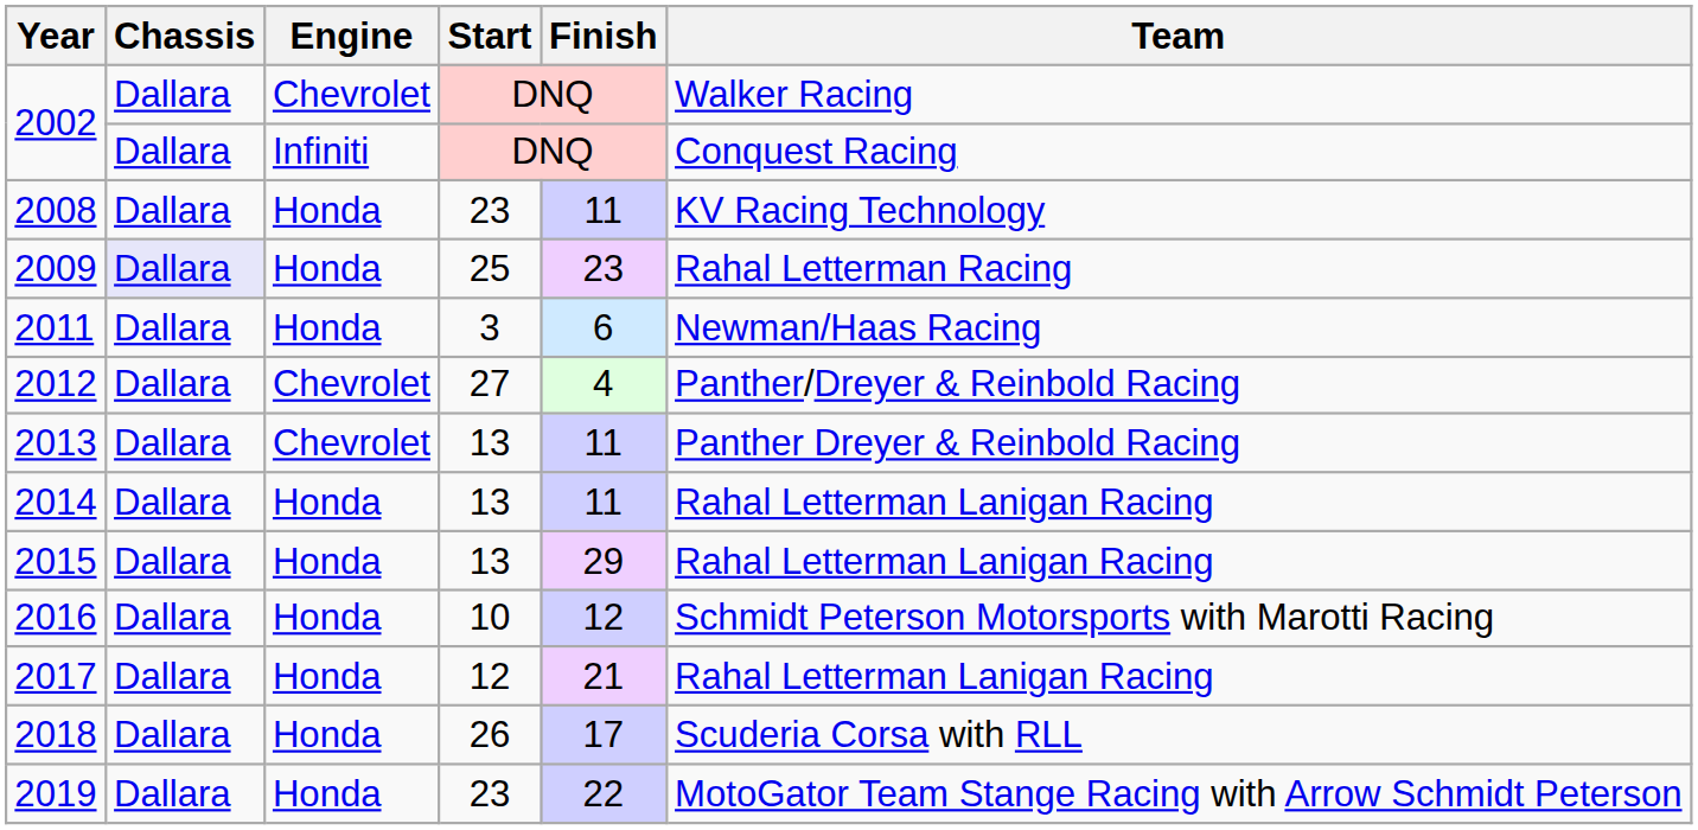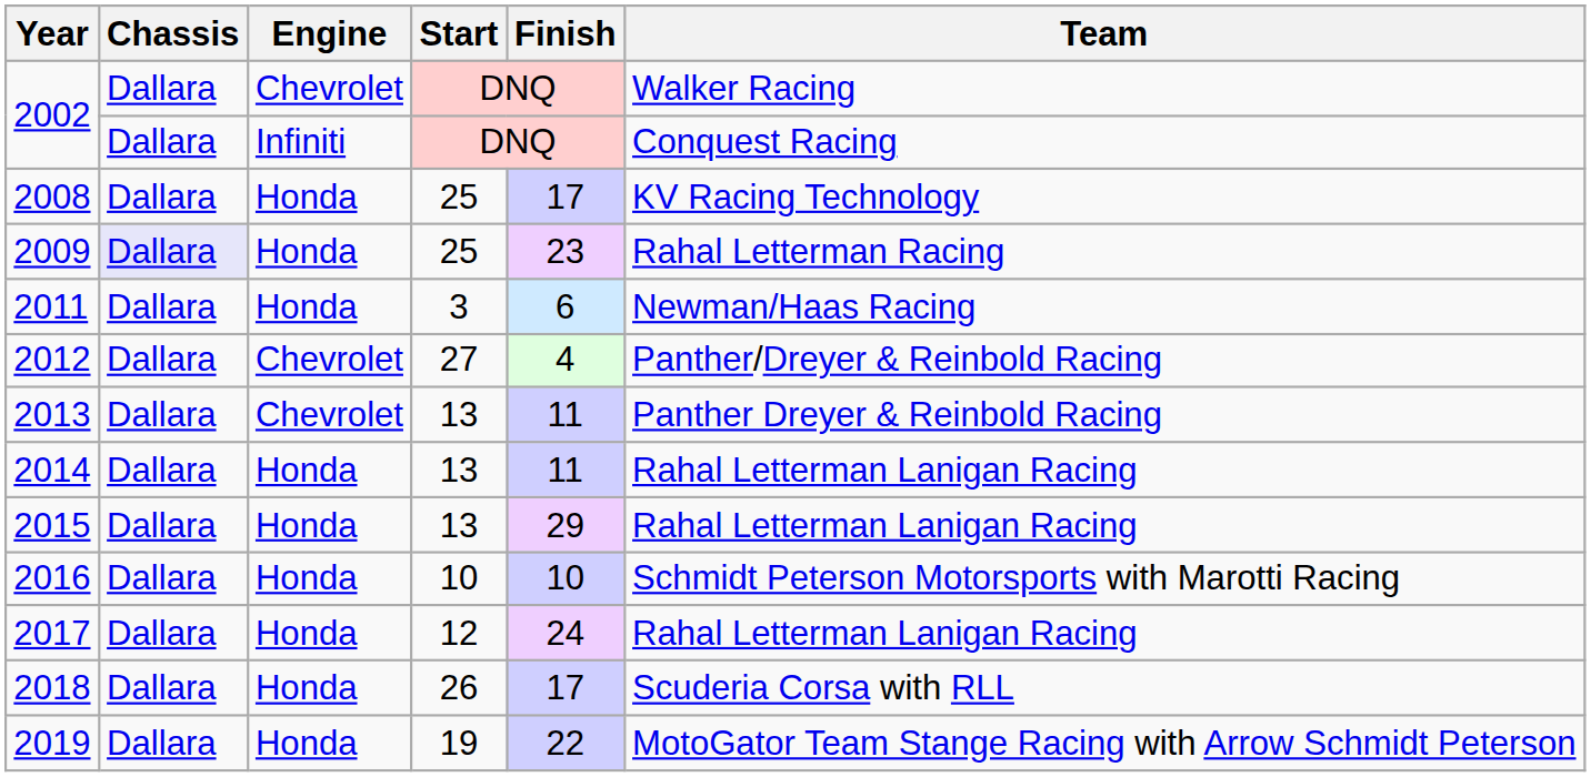 <table class="wikitable" style="font-size: 90%;">
 <tr>
 <th>Year</th>
 <th>Chassis</th>
 <th>Engine</th>
 <th>Start</th>
 <th>Finish</th>
 <th>Team</th>
 </tr>
 <tr>
 <td rowspan=2><a href='#'>2002</a></td>
 <td><a href='#'>Dallara</a></td>
 <td><a href='#'>Chevrolet</a></td>
 <td colspan=2 align=center style="background:#ffcfcf;">DNQ</td>
 <td><a href='#'>Walker Racing</a></td>
 </tr>
 <tr>
 <td><a href='#'>Dallara</a></td>
 <td><a href='#'>Infiniti</a></td>
 <td colspan=2 align=center style="background:#ffcfcf;">DNQ</td>
 <td><a href='#'>Conquest Racing</a></td>
 </tr>
 <tr>
 <td><a href='#'>2008</a></td>
 <td><a href='#'>Dallara</a></td>
 <td><a href='#'>Honda</a></td>
-<td align=center>23</td>
-<td align=center style="background:#cfcfff;">11</td>
+<td align=center>25</td>
+<td align=center style="background:#cfcfff;">17</td>
 <td><a href='#'>KV Racing Technology</a></td>
 </tr>
 <tr>
 <td><a href='#'>2009</a></td>
 <td style="background: lavender;"><a href='#'>Dallara</a></td>
 <td><a href='#'>Honda</a></td>
 <td align=center>25</td>
 <td align=center style="background:#efcfff;">23</td>
 <td><a href='#'>Rahal Letterman Racing</a></td>
 </tr>
 <tr>
 <td><a href='#'>2011</a></td>
 <td><a href='#'>Dallara</a></td>
 <td><a href='#'>Honda</a></td>
 <td align=center>3</td>
 <td align=center style="background:#CFEAFF;">6</td>
 <td><a href='#'>Newman/Haas Racing</a></td>
 </tr>
 <tr>
 <td><a href='#'>2012</a></td>
 <td><a href='#'>Dallara</a></td>
 <td><a href='#'>Chevrolet</a></td>
 <td align=center>27</td>
 <td align=center style="background:#DFFFDF;">4</td>
 <td><a href='#'>Panther</a>/<a href='#'>Dreyer & Reinbold Racing</a></td>
 </tr>
 <tr>
 <td><a href='#'>2013</a></td>
 <td><a href='#'>Dallara</a></td>
 <td><a href='#'>Chevrolet</a></td>
 <td align=center>13</td>
 <td align=center style="background:#cfcfff;">11</td>
 <td nowrap><a href='#'>Panther Dreyer & Reinbold Racing</a></td>
 </tr>
 <tr>
 <td><a href='#'>2014</a></td>
 <td><a href='#'>Dallara</a></td>
 <td><a href='#'>Honda</a></td>
 <td align=center>13</td>
 <td align=center style="background:#CFCFFF;">11</td>
 <td nowrap><a href='#'>Rahal Letterman Lanigan Racing</a></td>
 </tr>
 <tr>
 <td><a href='#'>2015</a></td>
 <td><a href='#'>Dallara</a></td>
 <td><a href='#'>Honda</a></td>
 <td align=center>13</td>
 <td align=center style="background:#EFCFFF;">29</td>
 <td><a href='#'>Rahal Letterman Lanigan Racing</a></td>
 </tr>
 <tr>
 <td><a href='#'>2016</a></td>
 <td><a href='#'>Dallara</a></td>
 <td><a href='#'>Honda</a></td>
 <td align=center>10</td>
-<td align=center style="background:#CFCFFF;">12</td>
+<td align=center style="background:#CFCFFF;">10</td>
 <td><a href='#'>Schmidt Peterson Motorsports</a> with Marotti Racing</td>
 </tr>
 <tr>
 <td><a href='#'>2017</a></td>
 <td><a href='#'>Dallara</a></td>
 <td><a href='#'>Honda</a></td>
 <td align=center>12</td>
-<td align=center style="background:#EFCFFF;">21</td>
+<td align=center style="background:#EFCFFF;">24</td>
 <td><a href='#'>Rahal Letterman Lanigan Racing</a></td>
 </tr>
 <tr>
 <td><a href='#'>2018</a></td>
 <td><a href='#'>Dallara</a></td>
 <td><a href='#'>Honda</a></td>
 <td align=center>26</td>
 <td align=center style="background:#CFCFFF;">17</td>
 <td><a href='#'>Scuderia Corsa</a> with <a href='#'>RLL</a></td>
 </tr>
 <tr>
 <td><a href='#'>2019</a></td>
 <td><a href='#'>Dallara</a></td>
 <td><a href='#'>Honda</a></td>
-<td align=center>23</td>
+<td align=center>19</td>
 <td align=center style="background:#CFCFFF;">22</td>
 <td nowrap><a href='#'>MotoGator Team Stange Racing</a> with <a href='#'>Arrow Schmidt Peterson</a></td>
 </tr>
 </table>
